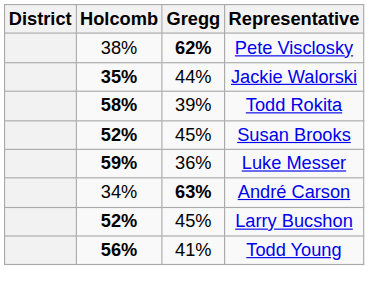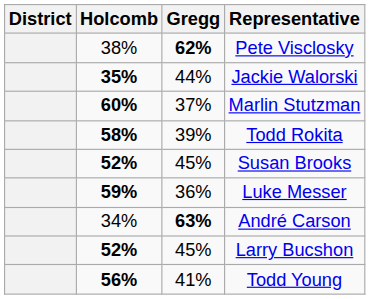 <table class=wikitable>
 <tr>
 <th>District</th>
 <th>Holcomb</th>
 <th>Gregg</th>
 <th>Representative</th>
 </tr>
 <tr align=center>
 <th></th>
 <td>38%</td>
 <td><strong>62%</strong></td>
 <td><a href='#'>Pete Visclosky</a></td>
 </tr>
 <tr align=center>
 <th></th>
 <td><strong>35%</strong></td>
 <td>44%</td>
 <td><a href='#'>Jackie Walorski</a></td>
+</tr>
+<tr align=center>
+<th></th>
+<td><strong>60%</strong></td>
+<td>37%</td>
+<td><a href='#'>Marlin Stutzman</a></td>
 </tr>
 <tr align=center>
 <th></th>
 <td><strong>58%</strong></td>
 <td>39%</td>
 <td><a href='#'>Todd Rokita</a></td>
 </tr>
 <tr align=center>
 <th></th>
 <td><strong>52%</strong></td>
 <td>45%</td>
 <td><a href='#'>Susan Brooks</a></td>
 </tr>
 <tr align=center>
 <th></th>
 <td><strong>59%</strong></td>
 <td>36%</td>
 <td><a href='#'>Luke Messer</a></td>
 </tr>
 <tr align=center>
 <th></th>
 <td>34%</td>
 <td><strong>63%</strong></td>
 <td><a href='#'>André Carson</a></td>
 </tr>
 <tr align=center>
 <th></th>
 <td><strong>52%</strong></td>
 <td>45%</td>
 <td><a href='#'>Larry Bucshon</a></td>
 </tr>
 <tr align=center>
 <th></th>
 <td><strong>56%</strong></td>
 <td>41%</td>
 <td><a href='#'>Todd Young</a></td>
 </tr>
 </table>
